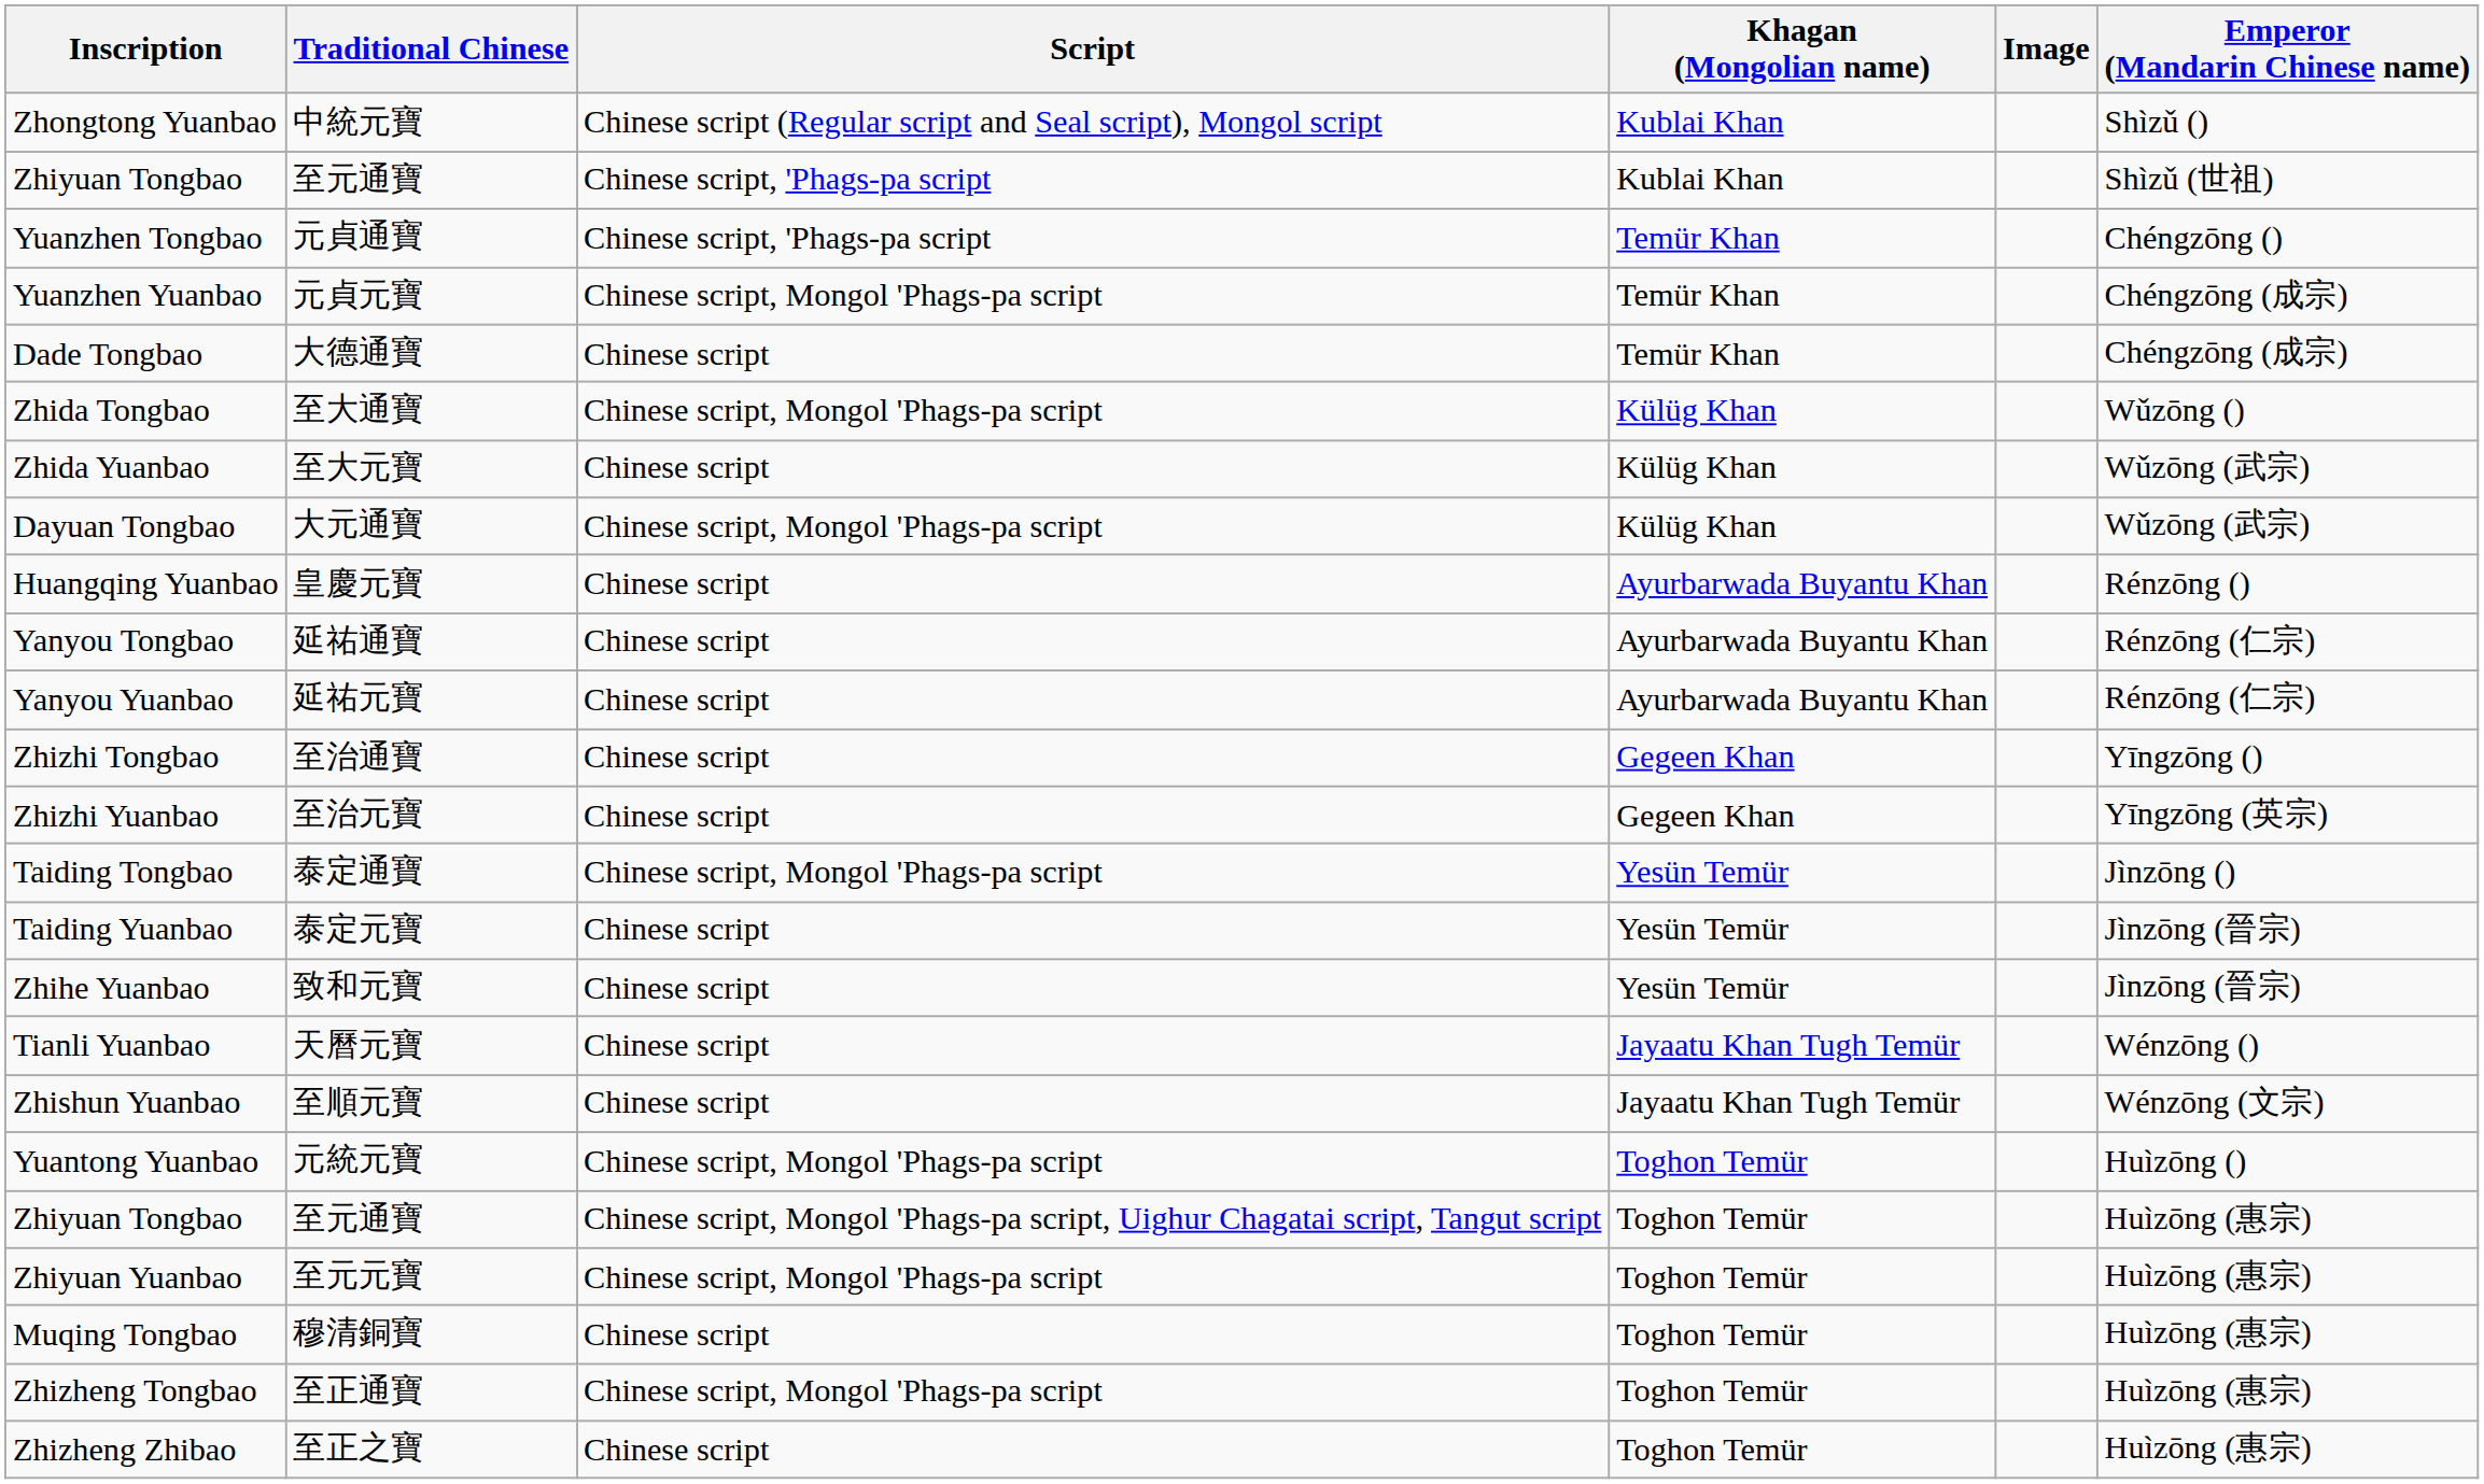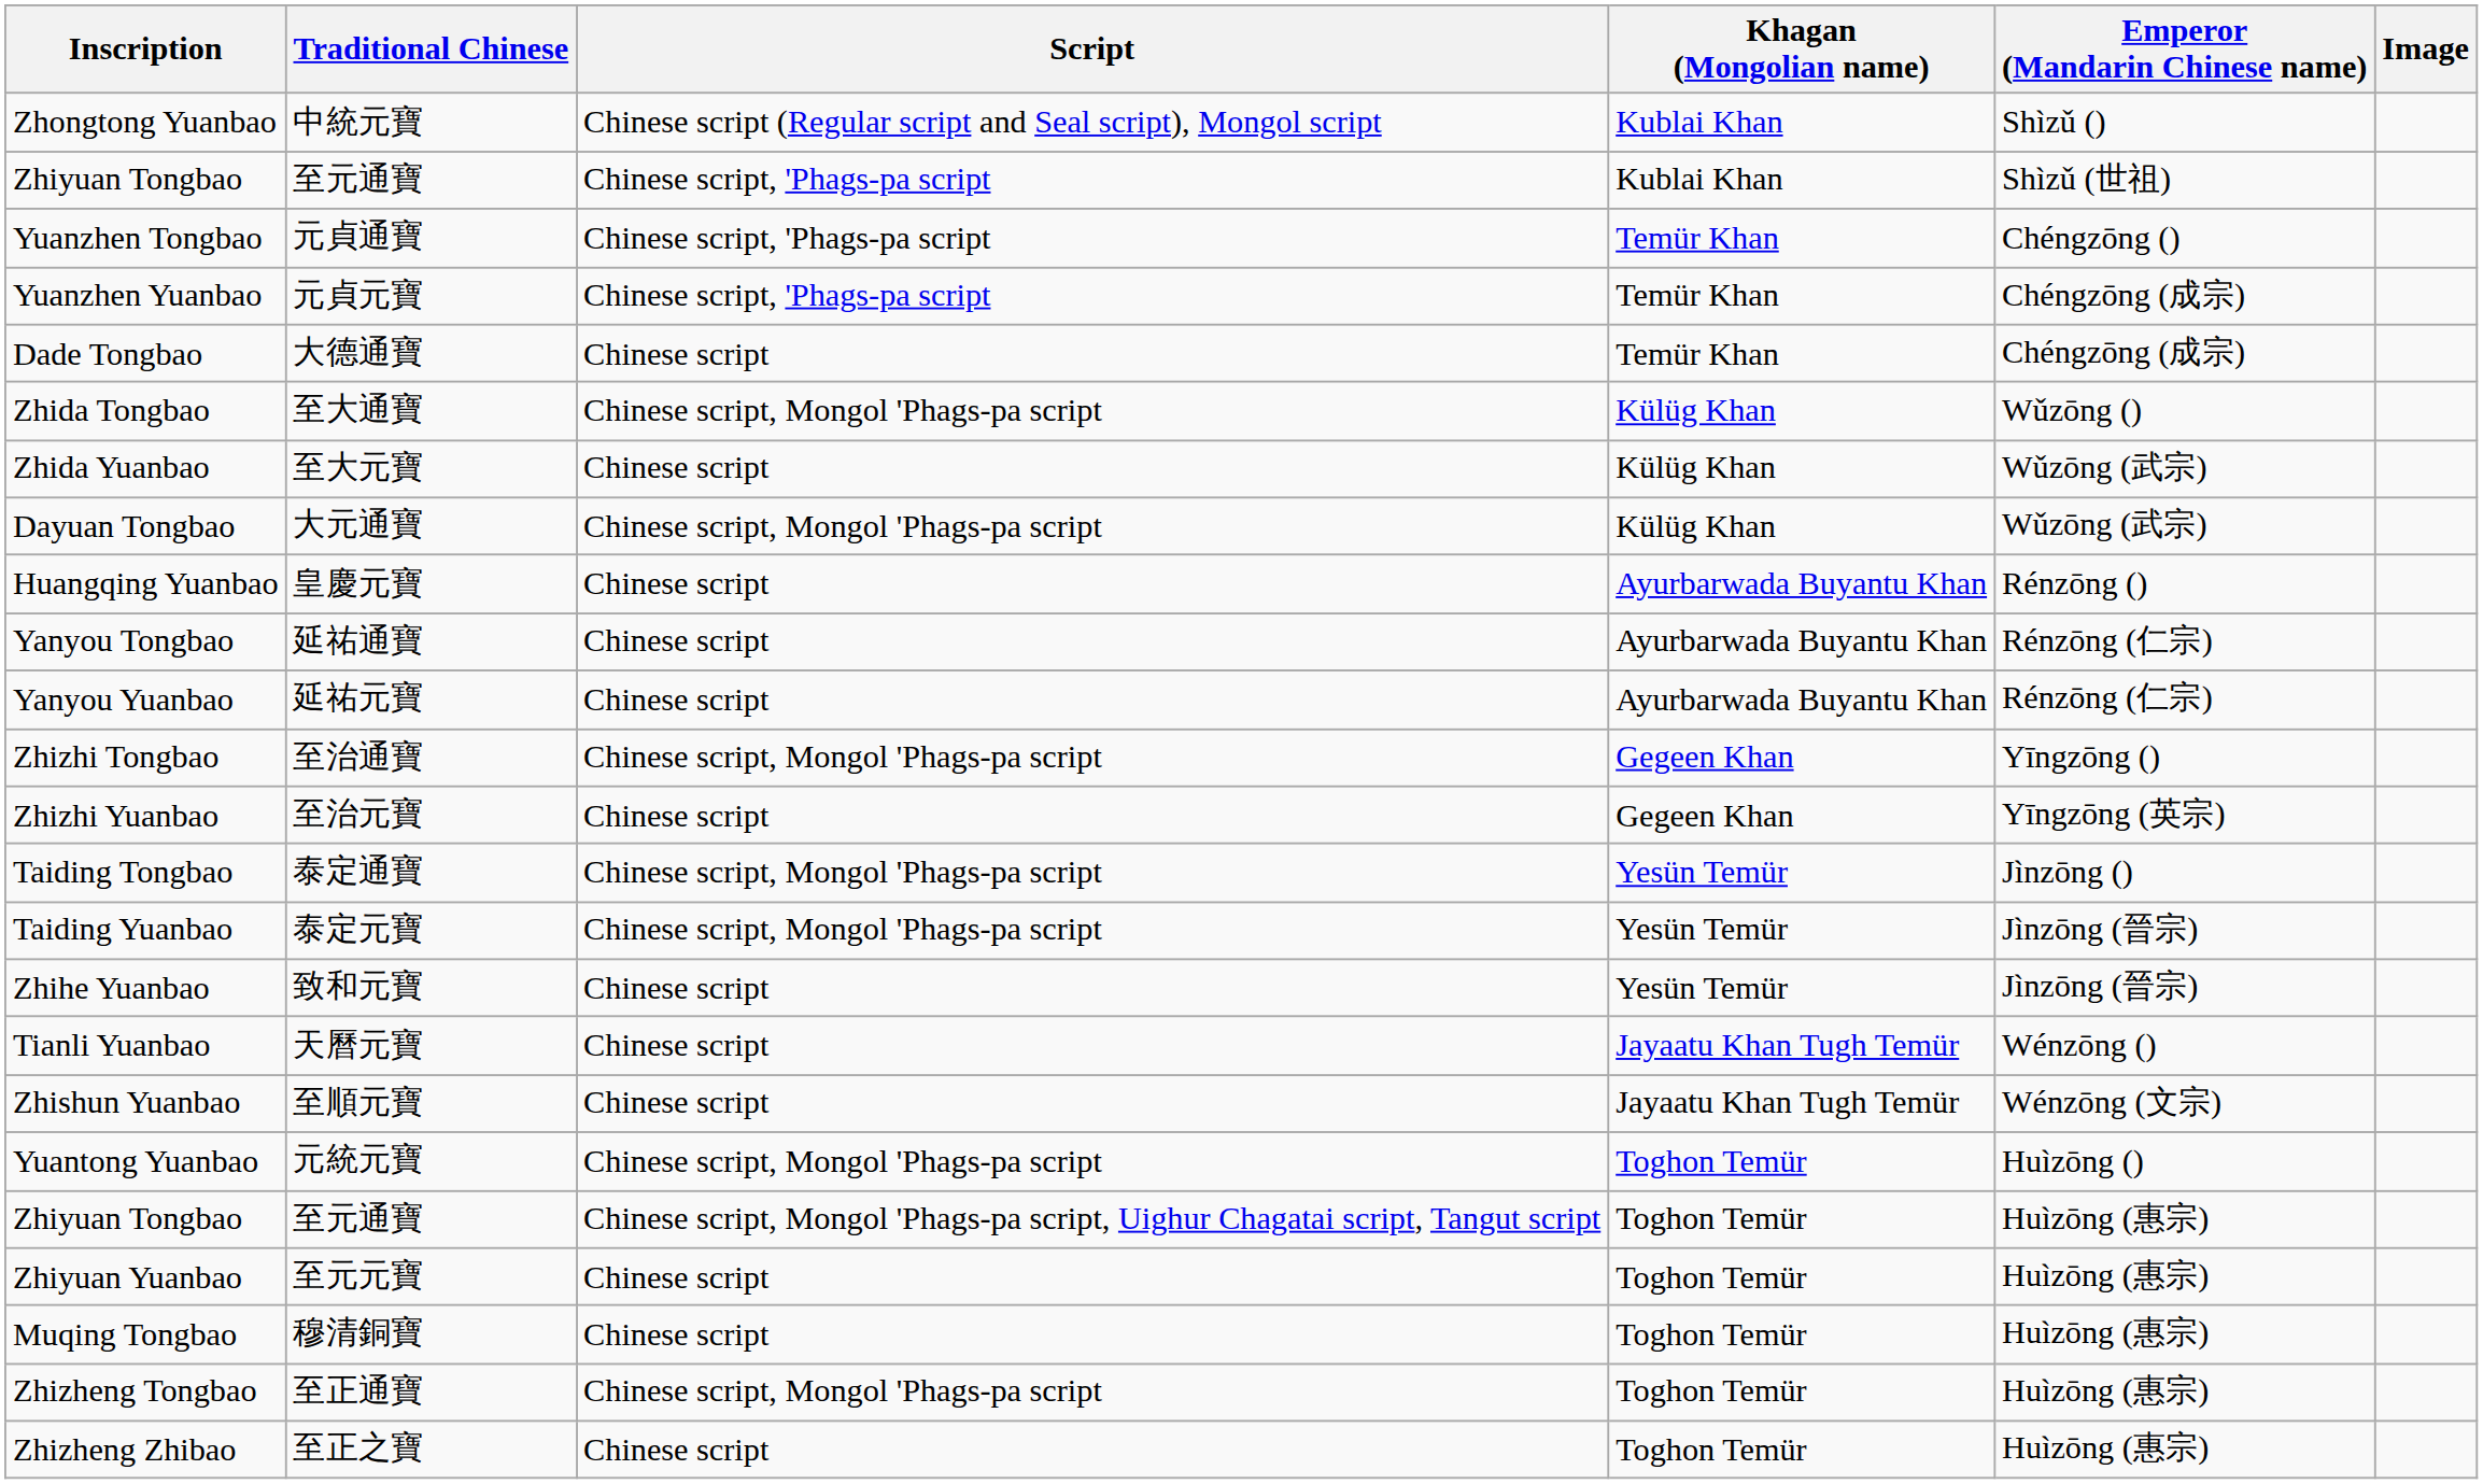 <table class="wikitable">
 <tr>
 <th>Inscription</th>
 <th><a href='#'>Traditional Chinese</a></th>
 <th>Script</th>
 <th>Khagan<br>(<a href='#'>Mongolian</a> name)</th>
+<th><a href='#'>Emperor</a><br>(<a href='#'>Mandarin Chinese</a> name)</th>
 <th>Image</th>
-<th><a href='#'>Emperor</a><br>(<a href='#'>Mandarin Chinese</a> name)</th>
 </tr>
 <tr>
 <td>Zhongtong Yuanbao</td>
 <td>中統元寶</td>
 <td>Chinese script (<a href='#'>Regular script</a> and <a href='#'>Seal script</a>), <a href='#'>Mongol script</a></td>
 <td><a href='#'>Kublai Khan</a></td>
+<td>Shìzǔ ()</td>
 <td></td>
-<td>Shìzǔ ()</td>
 </tr>
 <tr>
 <td>Zhiyuan Tongbao</td>
 <td>至元通寶</td>
 <td>Chinese script, <a href='#'>'Phags-pa script</a></td>
 <td>Kublai Khan</td>
+<td>Shìzǔ (世祖)</td>
 <td></td>
-<td>Shìzǔ (世祖)</td>
 </tr>
 <tr>
 <td>Yuanzhen Tongbao</td>
 <td>元貞通寶</td>
 <td>Chinese script, 'Phags-pa script</td>
 <td><a href='#'>Temür Khan</a></td>
+<td>Chéngzōng ()</td>
 <td></td>
-<td>Chéngzōng ()</td>
 </tr>
 <tr>
 <td>Yuanzhen Yuanbao</td>
 <td>元貞元寶</td>
-<td>Chinese script, Mongol 'Phags-pa script</td>
+<td>Chinese script, <a href='#'>'Phags-pa script</a></td>
 <td>Temür Khan</td>
+<td>Chéngzōng (成宗)</td>
 <td></td>
-<td>Chéngzōng (成宗)</td>
 </tr>
 <tr>
 <td>Dade Tongbao</td>
 <td>大德通寶</td>
 <td>Chinese script</td>
 <td>Temür Khan</td>
+<td>Chéngzōng (成宗)</td>
 <td></td>
-<td>Chéngzōng (成宗)</td>
 </tr>
 <tr>
 <td>Zhida Tongbao</td>
 <td>至大通寶</td>
 <td>Chinese script, Mongol 'Phags-pa script</td>
 <td><a href='#'>Külüg Khan</a></td>
+<td>Wǔzōng ()</td>
 <td></td>
-<td>Wǔzōng ()</td>
 </tr>
 <tr>
 <td>Zhida Yuanbao</td>
 <td>至大元寶</td>
 <td>Chinese script</td>
 <td>Külüg Khan</td>
+<td>Wǔzōng (武宗)</td>
 <td></td>
-<td>Wǔzōng (武宗)</td>
 </tr>
 <tr>
 <td>Dayuan Tongbao</td>
 <td>大元通寶</td>
 <td>Chinese script, Mongol 'Phags-pa script</td>
 <td>Külüg Khan</td>
+<td>Wǔzōng (武宗)</td>
 <td></td>
-<td>Wǔzōng (武宗)</td>
 </tr>
 <tr>
 <td>Huangqing Yuanbao</td>
 <td>皇慶元寶</td>
 <td>Chinese script</td>
 <td><a href='#'>Ayurbarwada Buyantu Khan</a></td>
+<td>Rénzōng ()</td>
 <td></td>
-<td>Rénzōng ()</td>
 </tr>
 <tr>
 <td>Yanyou Tongbao</td>
 <td>延祐通寶</td>
 <td>Chinese script</td>
 <td>Ayurbarwada Buyantu Khan</td>
+<td>Rénzōng (仁宗)</td>
 <td></td>
-<td>Rénzōng (仁宗)</td>
 </tr>
 <tr>
 <td>Yanyou Yuanbao</td>
 <td>延祐元寶</td>
 <td>Chinese script</td>
 <td>Ayurbarwada Buyantu Khan</td>
+<td>Rénzōng (仁宗)</td>
 <td></td>
-<td>Rénzōng (仁宗)</td>
 </tr>
 <tr>
 <td>Zhizhi Tongbao</td>
 <td>至治通寶</td>
-<td>Chinese script</td>
+<td>Chinese script, Mongol 'Phags-pa script</td>
 <td><a href='#'>Gegeen Khan</a></td>
+<td>Yīngzōng  ()</td>
 <td></td>
-<td>Yīngzōng  ()</td>
 </tr>
 <tr>
 <td>Zhizhi Yuanbao</td>
 <td>至治元寶</td>
 <td>Chinese script</td>
 <td>Gegeen Khan</td>
+<td>Yīngzōng (英宗)</td>
 <td></td>
-<td>Yīngzōng (英宗)</td>
 </tr>
 <tr>
 <td>Taiding Tongbao</td>
 <td>泰定通寶</td>
 <td>Chinese script, Mongol 'Phags-pa script</td>
 <td><a href='#'>Yesün Temür</a></td>
+<td>Jìnzōng ()</td>
 <td></td>
-<td>Jìnzōng ()</td>
 </tr>
 <tr>
 <td>Taiding Yuanbao</td>
 <td>泰定元寶</td>
-<td>Chinese script</td>
+<td>Chinese script, Mongol 'Phags-pa script</td>
 <td>Yesün Temür</td>
+<td>Jìnzōng (晉宗)</td>
 <td></td>
-<td>Jìnzōng (晉宗)</td>
 </tr>
 <tr>
 <td>Zhihe Yuanbao</td>
 <td>致和元寶</td>
 <td>Chinese script</td>
 <td>Yesün Temür</td>
+<td>Jìnzōng (晉宗)</td>
 <td></td>
-<td>Jìnzōng (晉宗)</td>
 </tr>
 <tr>
 <td>Tianli Yuanbao</td>
 <td>天曆元寶</td>
 <td>Chinese script</td>
 <td><a href='#'>Jayaatu Khan Tugh Temür</a></td>
+<td>Wénzōng ()</td>
 <td></td>
-<td>Wénzōng ()</td>
 </tr>
 <tr>
 <td>Zhishun Yuanbao</td>
 <td>至順元寶</td>
 <td>Chinese script</td>
 <td>Jayaatu Khan Tugh Temür</td>
+<td>Wénzōng (文宗)</td>
 <td></td>
-<td>Wénzōng (文宗)</td>
 </tr>
 <tr>
 <td>Yuantong Yuanbao</td>
 <td>元統元寶</td>
 <td>Chinese script, Mongol 'Phags-pa script</td>
 <td><a href='#'>Toghon Temür</a></td>
+<td>Huìzōng ()</td>
 <td></td>
-<td>Huìzōng ()</td>
 </tr>
 <tr>
 <td>Zhiyuan Tongbao</td>
 <td>至元通寶</td>
 <td>Chinese script, Mongol 'Phags-pa script, <a href='#'>Uighur Chagatai script</a>, <a href='#'>Tangut script</a></td>
 <td>Toghon Temür</td>
+<td>Huìzōng (惠宗)</td>
 <td></td>
-<td>Huìzōng (惠宗)</td>
 </tr>
 <tr>
 <td>Zhiyuan Yuanbao</td>
 <td>至元元寶</td>
-<td>Chinese script, Mongol 'Phags-pa script</td>
+<td>Chinese script</td>
 <td>Toghon Temür</td>
+<td>Huìzōng (惠宗)</td>
 <td></td>
-<td>Huìzōng (惠宗)</td>
 </tr>
 <tr>
 <td>Muqing Tongbao</td>
 <td>穆清銅寶</td>
 <td>Chinese script</td>
 <td>Toghon Temür</td>
+<td>Huìzōng (惠宗)</td>
 <td></td>
-<td>Huìzōng (惠宗)</td>
 </tr>
 <tr>
 <td>Zhizheng Tongbao</td>
 <td>至正通寶</td>
 <td>Chinese script, Mongol 'Phags-pa script</td>
 <td>Toghon Temür</td>
+<td>Huìzōng (惠宗)</td>
 <td></td>
-<td>Huìzōng (惠宗)</td>
 </tr>
 <tr>
 <td>Zhizheng Zhibao</td>
 <td>至正之寶</td>
 <td>Chinese script</td>
 <td>Toghon Temür</td>
+<td>Huìzōng (惠宗)</td>
 <td></td>
-<td>Huìzōng (惠宗)</td>
 </tr>
 </table>
